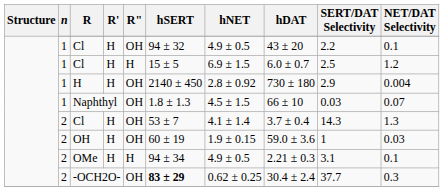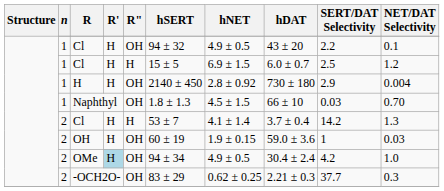 <table class="wikitable sortable">
 <tr>
 <th>Structure</th>
 <th><em>n</em></th>
 <th>R</th>
 <th>R'</th>
 <th>R"</th>
 <th>hSERT</th>
 <th>hNET</th>
 <th>hDAT</th>
 <th>SERT/DAT<br>Selectivity</th>
 <th>NET/DAT<br>Selectivity</th>
 </tr>
 <tr>
 <td rowspan=9></td>
 </tr>
 <tr>
 <td>1</td>
 <td>Cl</td>
 <td>H</td>
 <td>OH</td>
 <td>94 ± 32</td>
 <td>4.9 ± 0.5</td>
 <td>43 ± 20</td>
 <td>2.2</td>
 <td>0.1</td>
 </tr>
 <tr>
 <td>1</td>
 <td>Cl</td>
 <td>H</td>
 <td>H</td>
 <td>15 ± 5</td>
 <td>6.9 ± 1.5</td>
 <td>6.0 ± 0.7</td>
 <td>2.5</td>
 <td>1.2</td>
 </tr>
 <tr>
 <td>1</td>
 <td>H</td>
 <td>H</td>
 <td>OH</td>
 <td>2140 ± 450</td>
 <td>2.8 ± 0.92</td>
 <td>730 ± 180</td>
 <td>2.9</td>
 <td>0.004</td>
 </tr>
 <tr>
 <td>1</td>
 <td colspan=2>Naphthyl</td>
 <td>OH</td>
 <td>1.8 ± 1.3</td>
 <td>4.5 ± 1.5</td>
 <td>66 ± 10</td>
 <td>0.03</td>
-<td>0.07</td>
+<td>0.70</td>
 </tr>
 <tr>
 <td>2</td>
 <td>Cl</td>
 <td>H</td>
-<td>OH</td>
+<td>H</td>
 <td>53 ± 7</td>
 <td>4.1 ± 1.4</td>
 <td>3.7 ± 0.4</td>
-<td>14.3</td>
+<td>14.2</td>
 <td>1.3</td>
 </tr>
 <tr>
 <td>2</td>
 <td>OH</td>
 <td>H</td>
 <td>OH</td>
 <td>60 ± 19</td>
 <td>1.9 ± 0.15</td>
 <td>59.0 ± 3.6</td>
 <td>1</td>
 <td>0.03</td>
 </tr>
 <tr>
 <td>2</td>
 <td>OMe</td>
-<td>H</td>
-<td>H</td>
+<td style="background: lightblue;">H</td>
+<td>OH</td>
 <td>94 ± 34</td>
 <td>4.9 ± 0.5</td>
-<td>2.21 ± 0.3</td>
-<td>3.1</td>
-<td>0.1</td>
+<td>30.4 ± 2.4</td>
+<td>4.2</td>
+<td>1.0</td>
 </tr>
 <tr>
 <td>2</td>
 <td colspan=2>-OCH2O-</td>
 <td>OH</td>
-<td><strong>83 ± 29</strong></td>
+<td>83 ± 29</td>
 <td>0.62 ± 0.25</td>
-<td>30.4 ± 2.4</td>
+<td>2.21 ± 0.3</td>
 <td>37.7</td>
 <td>0.3</td>
 </tr>
 <tr>
 </tr>
 </table>
